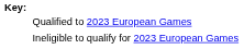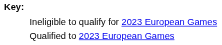 <table style="font-size: 85%;">
 <tr>
 <td><strong>Key:</strong></td>
 </tr>
 <tr>
 <td></td>
 <td></td>
-<td>Qualified to <a href='#'>2023 European Games</a></td>
+<td>Ineligible to qualify for <a href='#'>2023 European Games</a><big></big></td>
 </tr>
 <tr>
 <td></td>
 <td></td>
-<td>Ineligible to qualify for <a href='#'>2023 European Games</a><big></big></td>
+<td>Qualified to <a href='#'>2023 European Games</a></td>
 </tr>
 </table>
